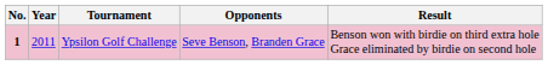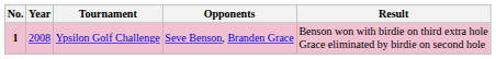 <table class="wikitable" style="font-size:95%;">
 <tr>
 <th>No.</th>
 <th>Year</th>
 <th>Tournament</th>
 <th>Opponents</th>
 <th>Result</th>
 </tr>
 <tr style="background:#F2C1D1;">
 <td align=center><strong>1</strong></td>
-<td><a href='#'>2011</a></td>
+<td><a href='#'>2008</a></td>
 <td><a href='#'>Ypsilon Golf Challenge</a></td>
 <td> <a href='#'>Seve Benson</a>,  <a href='#'>Branden Grace</a></td>
 <td>Benson won with birdie on third extra hole<br>Grace eliminated by birdie on second hole</td>
 </tr>
 </table>
